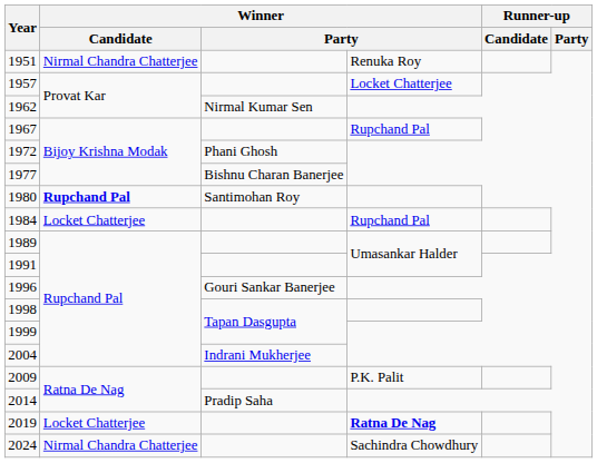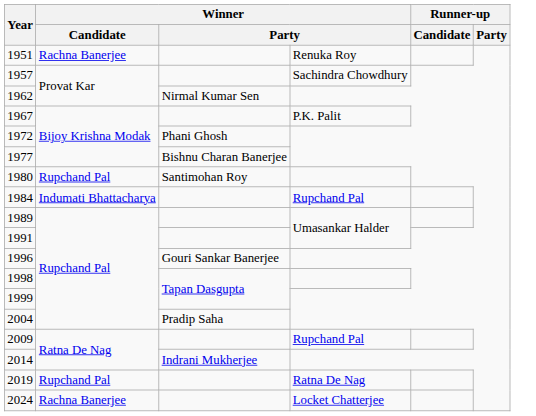 <table class="wikitable">
 <tr>
 <th rowspan=2>Year</th>
 <th colspan=3>Winner</th>
 <th colspan=3>Runner-up</th>
 </tr>
 <tr>
 <th>Candidate</th>
 <th colspan=2>Party</th>
 <th>Candidate</th>
 <th colspan=2>Party</th>
 </tr>
 <tr>
 <td>1951</td>
-<td><a href='#'>Nirmal Chandra Chatterjee</a></td>
+<td><a href='#'>Rachna Banerjee</a></td>
 <td></td>
 <td>Renuka Roy</td>
 <td></td>
 </tr>
 <tr>
 <td>1957</td>
 <td rowspan=2>Provat Kar</td>
 <td></td>
-<td><a href='#'>Locket Chatterjee</a></td>
+<td>Sachindra Chowdhury</td>
 </tr>
 <tr>
 <td>1962</td>
 <td>Nirmal Kumar Sen</td>
 </tr>
 <tr>
 <td>1967</td>
 <td rowspan=3><a href='#'>Bijoy Krishna Modak</a></td>
 <td></td>
-<td><a href='#'>Rupchand Pal</a></td>
+<td>P.K. Palit</td>
 </tr>
 <tr>
 <td>1972</td>
 <td>Phani Ghosh</td>
 </tr>
 <tr>
 <td>1977</td>
 <td>Bishnu Charan Banerjee</td>
 </tr>
 <tr>
 <td>1980</td>
-<td><strong><a href='#'>Rupchand Pal</a></strong></td>
+<td><a href='#'>Rupchand Pal</a></td>
 <td>Santimohan Roy</td>
 <td></td>
 </tr>
 <tr>
 <td>1984</td>
-<td><a href='#'>Locket Chatterjee</a></td>
+<td><a href='#'>Indumati Bhattacharya</a></td>
 <td></td>
 <td><a href='#'>Rupchand Pal</a></td>
 <td></td>
 </tr>
 <tr>
 <td>1989</td>
 <td rowspan=6><a href='#'>Rupchand Pal</a></td>
 <td></td>
 <td rowspan=2>Umasankar Halder</td>
 <td></td>
 </tr>
 <tr>
 <td>1991</td>
 </tr>
 <tr>
 <td>1996</td>
 <td>Gouri Sankar Banerjee</td>
 </tr>
 <tr>
 <td>1998</td>
 <td rowspan=2><a href='#'>Tapan Dasgupta</a></td>
 <td></td>
 </tr>
 <tr>
 <td>1999</td>
 </tr>
 <tr>
 <td>2004</td>
-<td><a href='#'>Indrani Mukherjee</a></td>
+<td>Pradip Saha</td>
 </tr>
 <tr>
 <td>2009</td>
 <td rowspan=2><a href='#'>Ratna De Nag</a></td>
 <td></td>
-<td>P.K. Palit</td>
+<td><a href='#'>Rupchand Pal</a></td>
 <td></td>
 </tr>
 <tr>
 <td>2014</td>
-<td>Pradip Saha</td>
+<td><a href='#'>Indrani Mukherjee</a></td>
 </tr>
 <tr>
 <td>2019</td>
-<td><a href='#'>Locket Chatterjee</a></td>
+<td><a href='#'>Rupchand Pal</a></td>
 <td></td>
-<td><strong><a href='#'>Ratna De Nag</a></strong></td>
+<td><a href='#'>Ratna De Nag</a></td>
 <td></td>
 </tr>
 <tr>
 <td>2024</td>
-<td><a href='#'>Nirmal Chandra Chatterjee</a></td>
+<td><a href='#'>Rachna Banerjee</a></td>
 <td></td>
-<td>Sachindra Chowdhury</td>
+<td><a href='#'>Locket Chatterjee</a></td>
 <td></td>
 </tr>
 </table>
